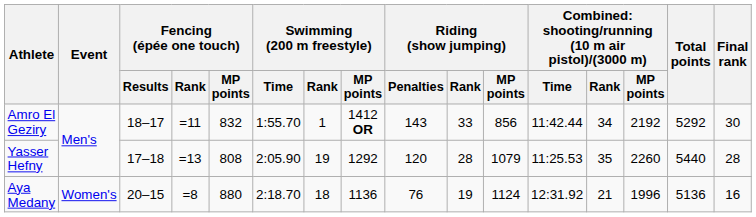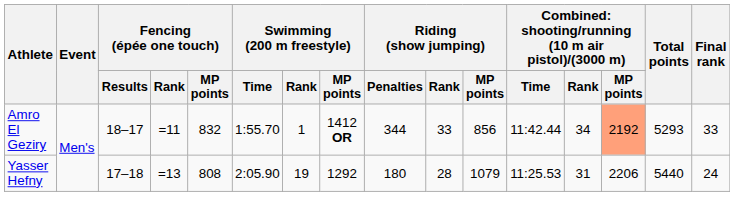 <table class="wikitable" style="font-size:90%">
 <tr>
 <th scope="col" rowspan=2>Athlete</th>
 <th scope="col" rowspan=2>Event</th>
 <th scope="col" colspan=3>Fencing<br><span>(épée one touch)</span></th>
 <th scope="col" colspan=3>Swimming<br><span>(200 m freestyle)</span></th>
 <th scope="col" colspan=3>Riding<br><span>(show jumping)</span></th>
 <th scope="col" colspan=3>Combined: shooting/running<br><span>(10 m air pistol)/(3000 m)</span></th>
 <th scope="col" rowspan=2>Total points</th>
 <th scope="col" rowspan=2>Final rank</th>
 </tr>
 <tr style="font-size:95%">
 <th scope="col">Results</th>
 <th scope="col">Rank</th>
 <th scope="col">MP points</th>
 <th scope="col">Time</th>
 <th scope="col">Rank</th>
 <th scope="col">MP points</th>
 <th scope="col">Penalties</th>
 <th scope="col">Rank</th>
 <th scope="col">MP points</th>
 <th scope="col">Time</th>
 <th scope="col">Rank</th>
 <th scope="col">MP points</th>
 </tr>
 <tr align=center>
 <td align=left><a href='#'>Amro El Geziry</a></td>
 <td align=left rowspan=2><a href='#'>Men's</a></td>
 <td>18–17</td>
 <td>=11</td>
 <td>832</td>
 <td>1:55.70</td>
 <td>1</td>
 <td>1412 <strong>OR</strong></td>
-<td>143</td>
+<td>344</td>
 <td>33</td>
 <td>856</td>
 <td>11:42.44</td>
 <td>34</td>
-<td>2192</td>
-<td>5292</td>
-<td>30</td>
+<td style="background: lightsalmon;">2192</td>
+<td>5293</td>
+<td>33</td>
 </tr>
 <tr align=center>
 <td align=left><a href='#'>Yasser Hefny</a></td>
 <td>17–18</td>
 <td>=13</td>
 <td>808</td>
 <td>2:05.90</td>
 <td>19</td>
 <td>1292</td>
-<td>120</td>
+<td>180</td>
 <td>28</td>
 <td>1079</td>
 <td>11:25.53</td>
-<td>35</td>
-<td>2260</td>
+<td>31</td>
+<td>2206</td>
 <td>5440</td>
-<td>28</td>
-</tr>
-<tr align=center>
-<td align=left><a href='#'>Aya Medany</a></td>
-<td align=left><a href='#'>Women's</a></td>
-<td>20–15</td>
-<td>=8</td>
-<td>880</td>
-<td>2:18.70</td>
-<td>18</td>
-<td>1136</td>
-<td>76</td>
-<td>19</td>
-<td>1124</td>
-<td>12:31.92</td>
-<td>21</td>
-<td>1996</td>
-<td>5136</td>
-<td>16</td>
+<td>24</td>
 </tr>
 </table>
